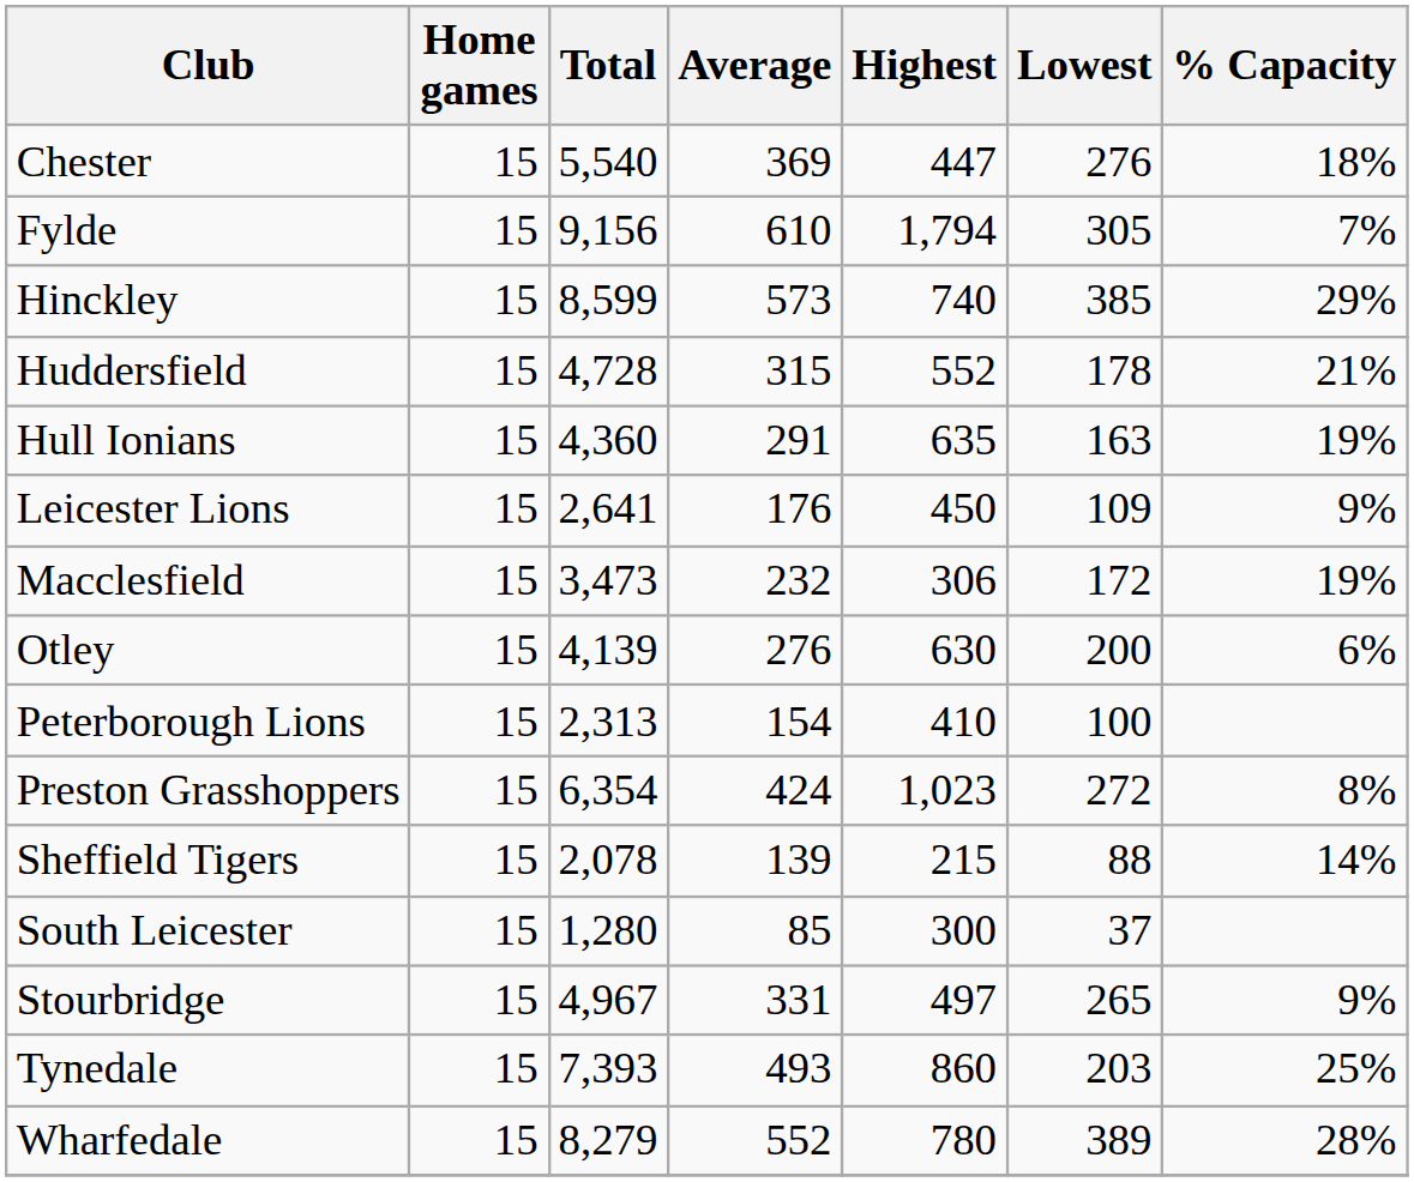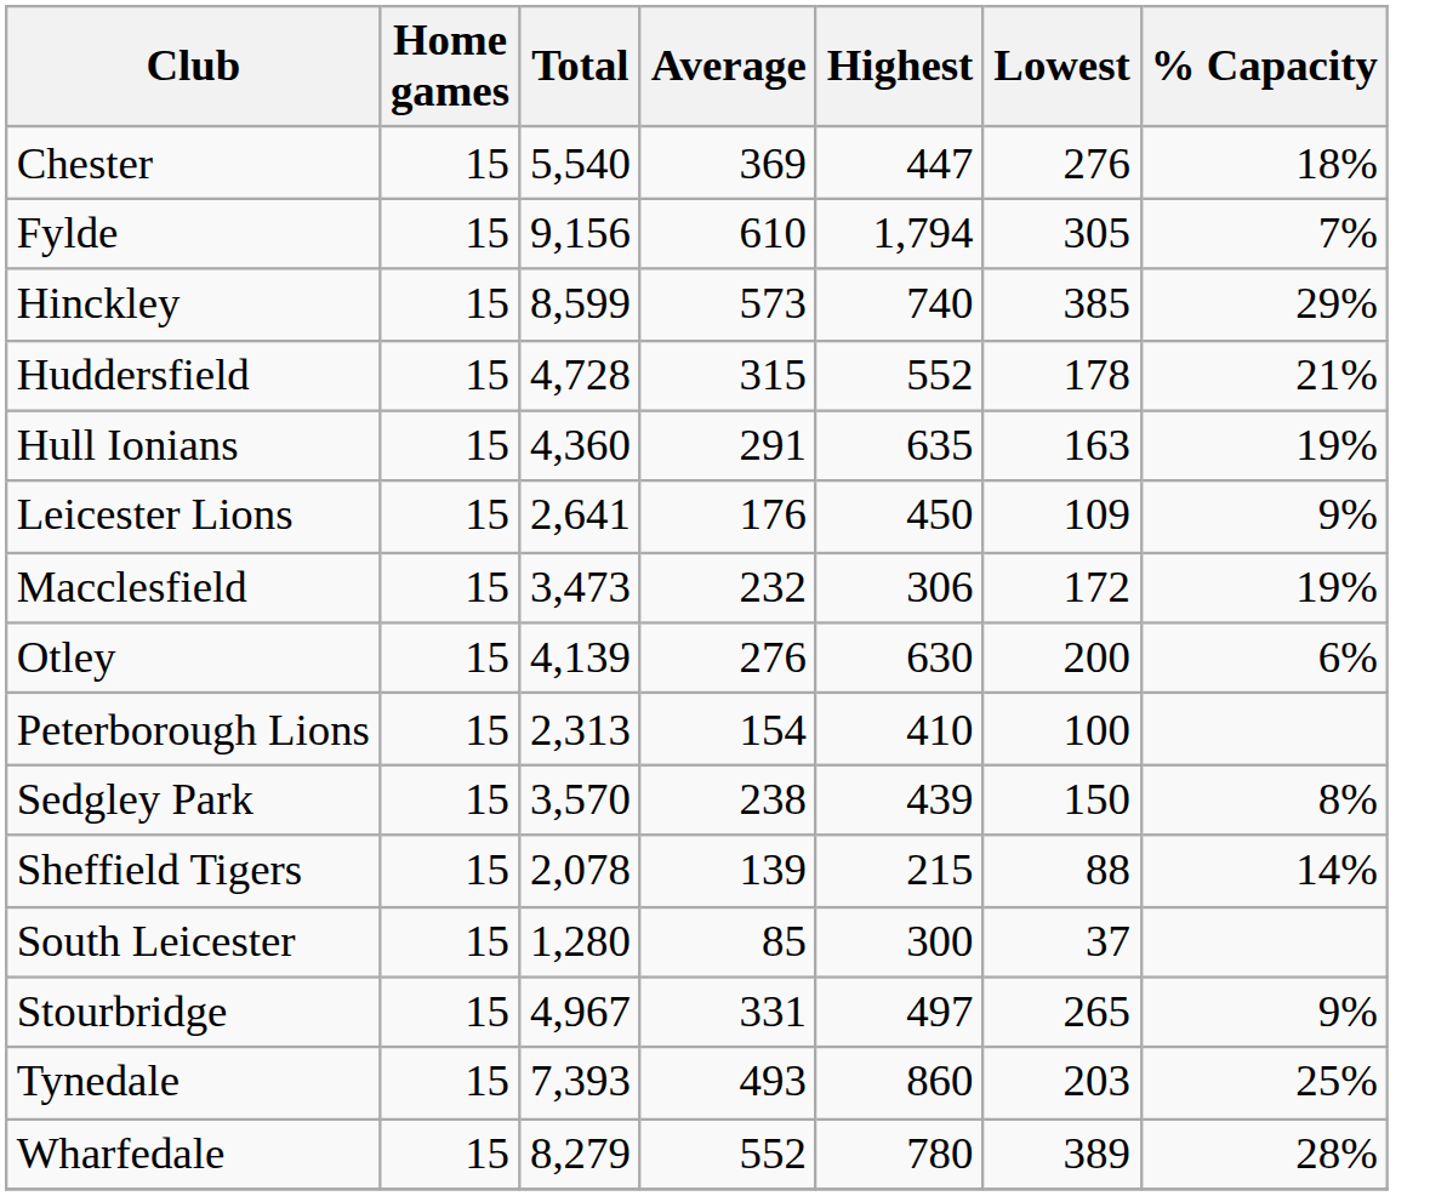 <table class="wikitable sortable" style="text-align:right">
 <tr>
 <th>Club</th>
 <th>Home<br>games</th>
 <th>Total</th>
 <th>Average</th>
 <th>Highest</th>
 <th>Lowest</th>
 <th>% Capacity</th>
 </tr>
 <tr>
 <td style="text-align:left">Chester</td>
 <td>15</td>
 <td>5,540</td>
 <td>369</td>
 <td>447</td>
 <td>276</td>
 <td>18%</td>
 </tr>
 <tr>
 <td style="text-align:left">Fylde</td>
 <td>15</td>
 <td>9,156</td>
 <td>610</td>
 <td>1,794</td>
 <td>305</td>
 <td>7%</td>
 </tr>
 <tr>
 <td style="text-align:left">Hinckley</td>
 <td>15</td>
 <td>8,599</td>
 <td>573</td>
 <td>740</td>
 <td>385</td>
 <td>29%</td>
 </tr>
 <tr>
 <td style="text-align:left">Huddersfield</td>
 <td>15</td>
 <td>4,728</td>
 <td>315</td>
 <td>552</td>
 <td>178</td>
 <td>21%</td>
 </tr>
 <tr>
 <td style="text-align:left">Hull Ionians</td>
 <td>15</td>
 <td>4,360</td>
 <td>291</td>
 <td>635</td>
 <td>163</td>
 <td>19%</td>
 </tr>
 <tr>
 <td style="text-align:left">Leicester Lions</td>
 <td>15</td>
 <td>2,641</td>
 <td>176</td>
 <td>450</td>
 <td>109</td>
 <td>9%</td>
 </tr>
 <tr>
 <td style="text-align:left">Macclesfield</td>
 <td>15</td>
 <td>3,473</td>
 <td>232</td>
 <td>306</td>
 <td>172</td>
 <td>19%</td>
 </tr>
 <tr>
 <td style="text-align:left">Otley</td>
 <td>15</td>
 <td>4,139</td>
 <td>276</td>
 <td>630</td>
 <td>200</td>
 <td>6%</td>
 </tr>
 <tr>
 <td style="text-align:left">Peterborough Lions</td>
 <td>15</td>
 <td>2,313</td>
 <td>154</td>
 <td>410</td>
 <td>100</td>
 <td></td>
 </tr>
 <tr>
-<td style="text-align:left">Preston Grasshoppers</td>
+<td style="text-align:left">Sedgley Park</td>
 <td>15</td>
-<td>6,354</td>
-<td>424</td>
-<td>1,023</td>
-<td>272</td>
+<td>3,570</td>
+<td>238</td>
+<td>439</td>
+<td>150</td>
 <td>8%</td>
 </tr>
 <tr>
 <td style="text-align:left">Sheffield Tigers</td>
 <td>15</td>
 <td>2,078</td>
 <td>139</td>
 <td>215</td>
 <td>88</td>
 <td>14%</td>
 </tr>
 <tr>
 <td style="text-align:left">South Leicester</td>
 <td>15</td>
 <td>1,280</td>
 <td>85</td>
 <td>300</td>
 <td>37</td>
 <td></td>
 </tr>
 <tr>
 <td style="text-align:left">Stourbridge</td>
 <td>15</td>
 <td>4,967</td>
 <td>331</td>
 <td>497</td>
 <td>265</td>
 <td>9%</td>
 </tr>
 <tr>
 <td style="text-align:left">Tynedale</td>
 <td>15</td>
 <td>7,393</td>
 <td>493</td>
 <td>860</td>
 <td>203</td>
 <td>25%</td>
 </tr>
 <tr>
 <td style="text-align:left">Wharfedale</td>
 <td>15</td>
 <td>8,279</td>
 <td>552</td>
 <td>780</td>
 <td>389</td>
 <td>28%</td>
 </tr>
 <tr>
 </tr>
 </table>
